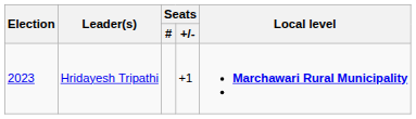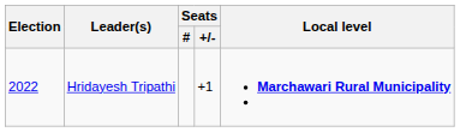 <table class="wikitable">
 <tr>
 <th rowspan="2">Election</th>
 <th rowspan="2">Leader(s)</th>
 <th colspan="2">Seats</th>
 <th rowspan="2">Local level</th>
 </tr>
 <tr>
 <th>#</th>
 <th>+/-</th>
 </tr>
 <tr>
-<td><a href='#'>2023</a></td>
+<td><a href='#'>2022</a></td>
 <td><a href='#'>Hridayesh Tripathi</a></td>
 <td></td>
 <td>+1</td>
 <td><strong><br><ul><li><a href='#'>Marchawari Rural Municipality</a></li><li></li></ul></strong></td>
 </tr>
 </table>
